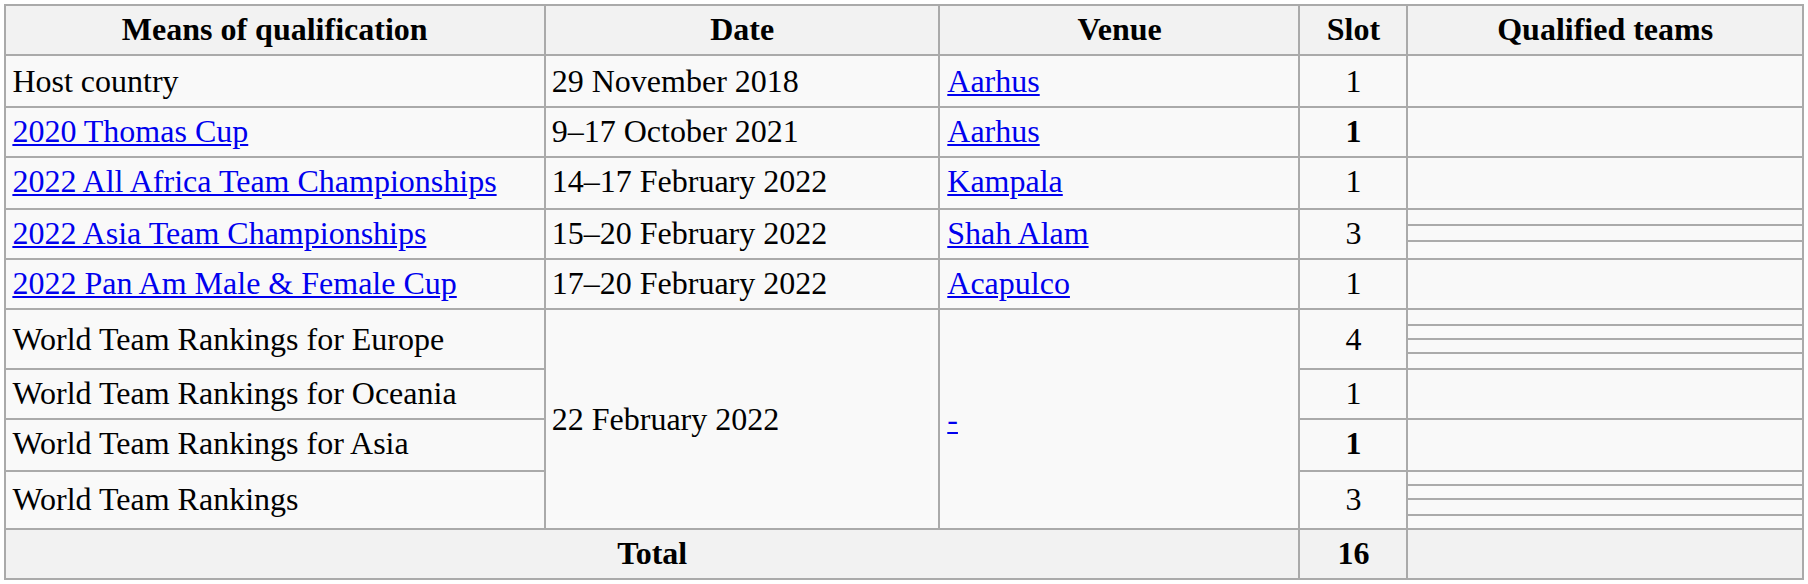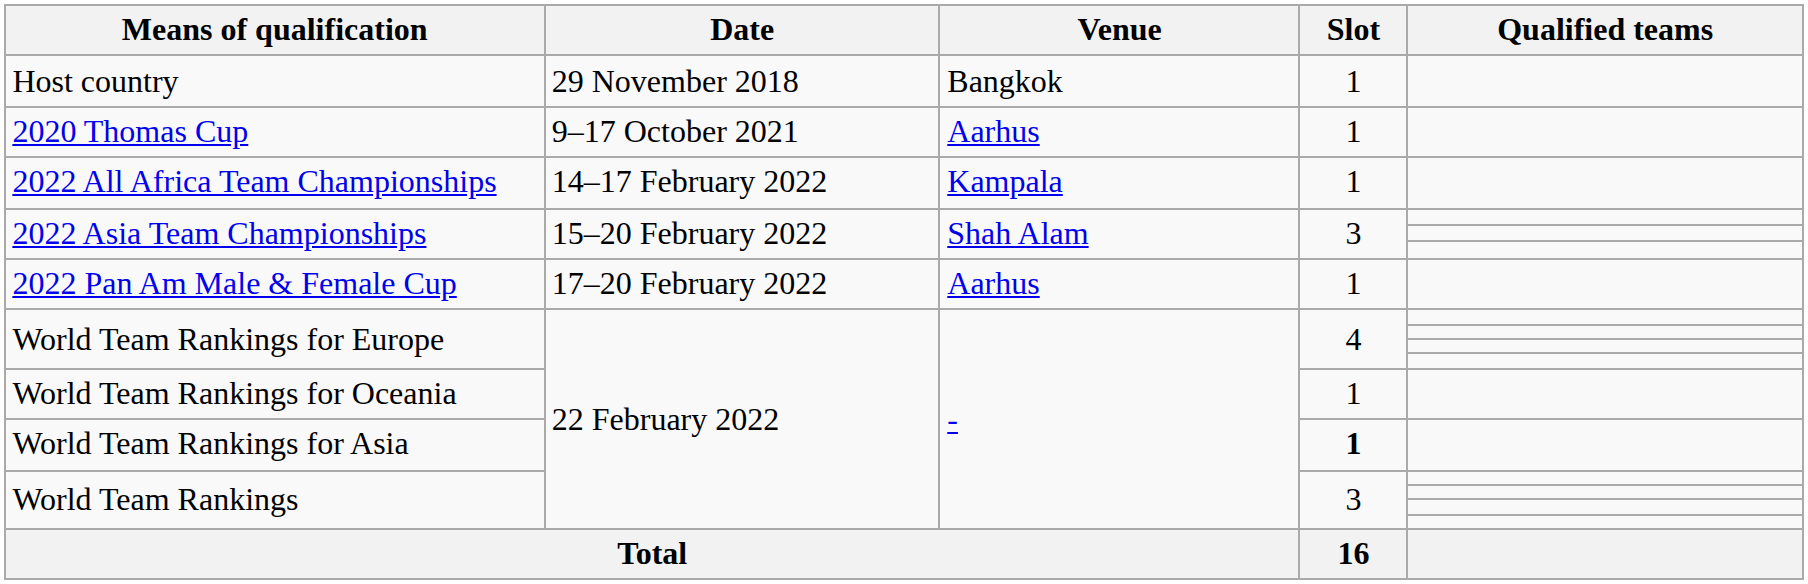 <table class="wikitable" width="900">
 <tr>
 <th width="30%">Means of qualification</th>
 <th width="22%">Date</th>
 <th width="20%">Venue</th>
 <th width="6%">Slot</th>
 <th width="22%">Qualified teams</th>
 </tr>
 <tr>
 <td>Host country</td>
 <td>29 November 2018</td>
-<td><a href='#'>Aarhus</a></td>
+<td>Bangkok</td>
 <td align="center">1</td>
 <td></td>
 </tr>
 <tr>
 <td><a href='#'>2020 Thomas Cup</a></td>
 <td>9–17 October 2021</td>
 <td><a href='#'>Aarhus</a></td>
-<td align="center"><strong>1</strong></td>
+<td align="center">1</td>
 <td></td>
 </tr>
 <tr>
 <td><a href='#'>2022 All Africa Team Championships</a></td>
 <td>14–17 February 2022</td>
 <td><a href='#'>Kampala</a></td>
 <td align="center">1</td>
 <td></td>
 </tr>
 <tr>
 <td rowspan="3"><a href='#'>2022 Asia Team Championships</a></td>
 <td rowspan="3">15–20 February 2022</td>
 <td rowspan="3"><a href='#'>Shah Alam</a></td>
 <td align="center" rowspan="3">3</td>
 <td></td>
 </tr>
 <tr>
 <td></td>
 </tr>
 <tr>
 <td></td>
 </tr>
 <tr>
 <td><a href='#'>2022 Pan Am Male & Female Cup</a></td>
 <td>17–20 February 2022</td>
-<td><a href='#'>Acapulco</a></td>
+<td><a href='#'>Aarhus</a></td>
 <td align="center">1</td>
 <td></td>
 </tr>
 <tr>
 <td rowspan="4">World Team Rankings for Europe</td>
 <td rowspan="10">22 February 2022</td>
 <td rowspan="10"><a href='#'>-</a></td>
 <td align="center" rowspan="4">4</td>
 <td></td>
 </tr>
 <tr>
 <td></td>
 </tr>
 <tr>
 <td></td>
 </tr>
 <tr>
 <td></td>
 </tr>
 <tr>
 <td>World Team Rankings for Oceania</td>
 <td align="center">1</td>
 <td><s></s></td>
 </tr>
 <tr>
 <td>World Team Rankings for Asia</td>
 <td align="center"><strong>1</strong></td>
 <td></td>
 </tr>
 <tr>
 <td rowspan="4">World Team Rankings</td>
 <td align="center" rowspan="4">3</td>
 <td></td>
 </tr>
 <tr>
 <td></td>
 </tr>
 <tr>
 <td></td>
 </tr>
 <tr>
 <td></td>
 </tr>
 <tr>
 <th colspan="3">Total</th>
 <th>16</th>
 <th></th>
 </tr>
 </table>
